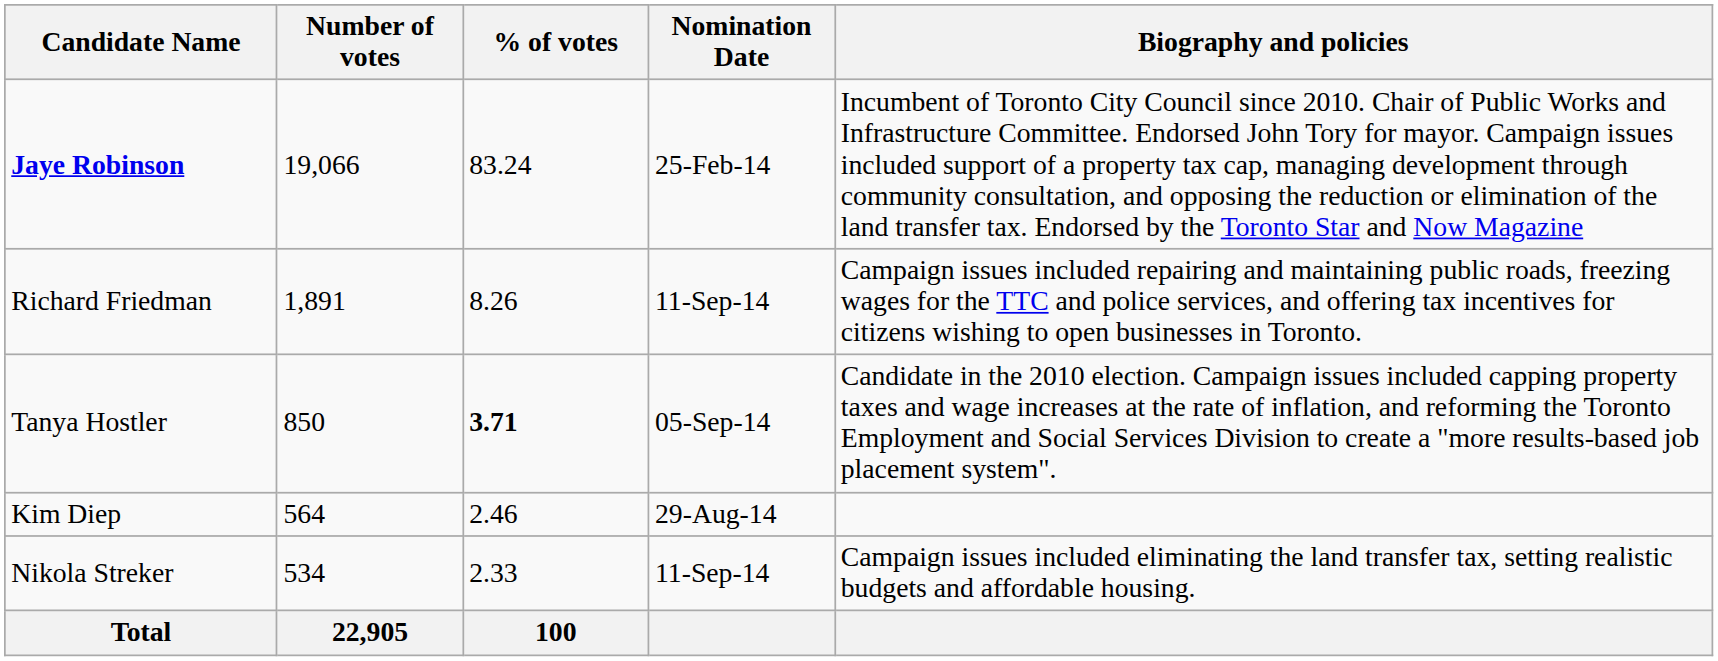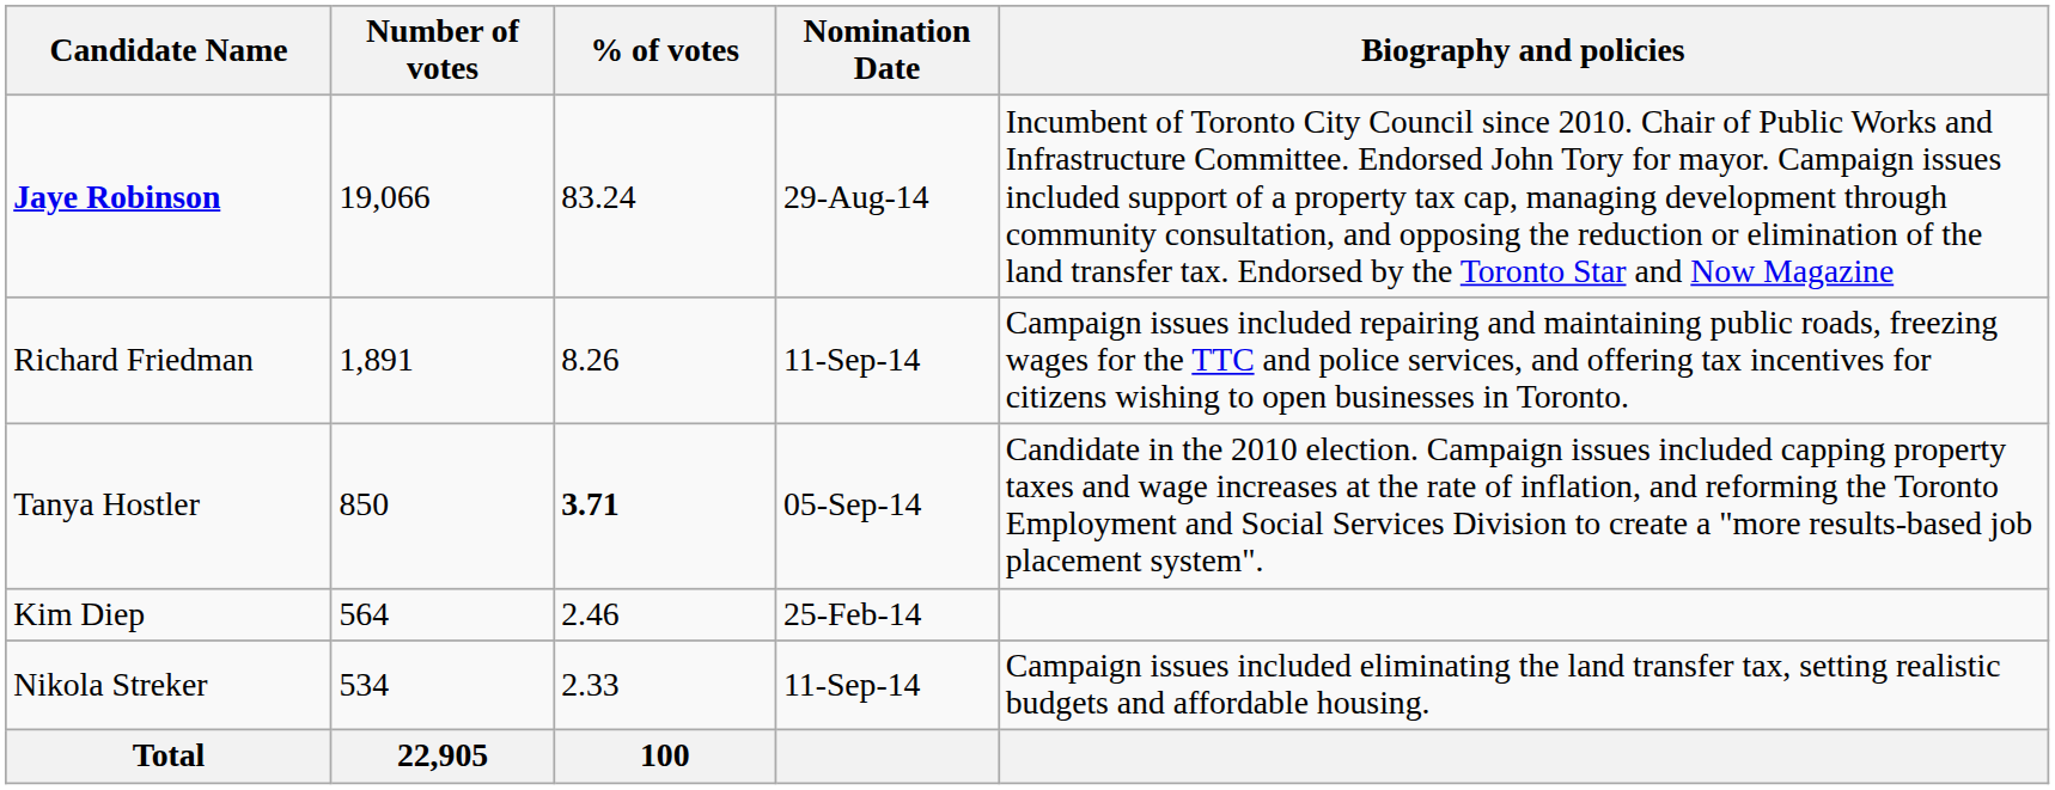 <table class="wikitable">
 <tr>
 <th scope="col" style="width: 150px;">Candidate Name</th>
 <th scope="col" style="width: 100px;">Number of votes</th>
 <th scope="col" style="width: 100px;">% of votes</th>
 <th scope="col" style="width: 100px;">Nomination Date</th>
 <th scope="col" style="width: 500px;">Biography and policies</th>
 </tr>
 <tr>
 <td><strong><a href='#'>Jaye Robinson</a></strong></td>
 <td>19,066</td>
 <td>83.24</td>
-<td>25-Feb-14</td>
+<td>29-Aug-14</td>
 <td>Incumbent of Toronto City Council since 2010. Chair of Public Works and Infrastructure Committee. Endorsed John Tory for mayor. Campaign issues included support of a property tax cap, managing development through community consultation, and opposing the reduction or elimination of the land transfer tax. Endorsed by the <a href='#'>Toronto Star</a> and <a href='#'>Now Magazine</a></td>
 </tr>
 <tr>
 <td>Richard Friedman</td>
 <td>1,891</td>
 <td>8.26</td>
 <td>11-Sep-14</td>
 <td>Campaign issues included repairing and maintaining public roads, freezing wages for the <a href='#'>TTC</a> and police services, and offering tax incentives for citizens wishing to open businesses in Toronto.</td>
 </tr>
 <tr>
 <td>Tanya Hostler</td>
 <td>850</td>
 <td><strong>3.71</strong></td>
 <td>05-Sep-14</td>
 <td>Candidate in the 2010 election. Campaign issues included capping property taxes and wage increases at the rate of inflation, and reforming the Toronto Employment and Social Services Division to create a "more results-based job placement system".</td>
 </tr>
 <tr>
 <td>Kim Diep</td>
 <td>564</td>
 <td>2.46</td>
-<td>29-Aug-14</td>
+<td>25-Feb-14</td>
 <td></td>
 </tr>
 <tr>
 <td>Nikola Streker</td>
 <td>534</td>
 <td>2.33</td>
 <td>11-Sep-14</td>
 <td>Campaign issues included eliminating the land transfer tax, setting realistic budgets and affordable housing.</td>
 </tr>
 <tr>
 <th>Total</th>
 <th>22,905</th>
 <th>100</th>
 <th></th>
 <th></th>
 </tr>
 </table>
